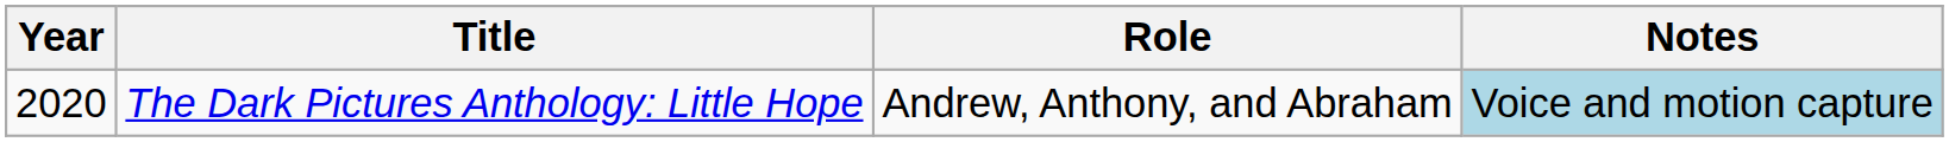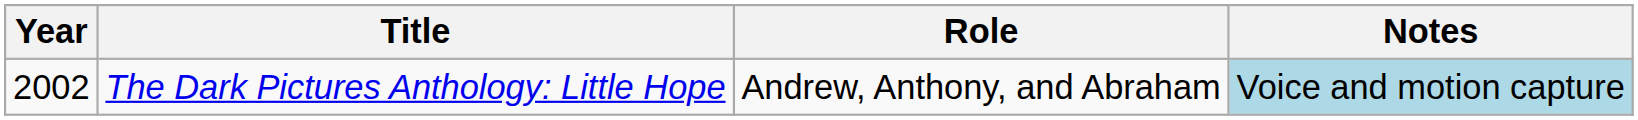 <table class="wikitable">
 <tr>
 <th>Year</th>
 <th>Title</th>
 <th>Role</th>
 <th>Notes</th>
 </tr>
 <tr>
-<td>2020</td>
+<td>2002</td>
 <td><em><a href='#'>The Dark Pictures Anthology: Little Hope</a></em></td>
 <td>Andrew, Anthony, and Abraham</td>
 <td style="background: lightblue;">Voice and motion capture</td>
 </tr>
 </table>
